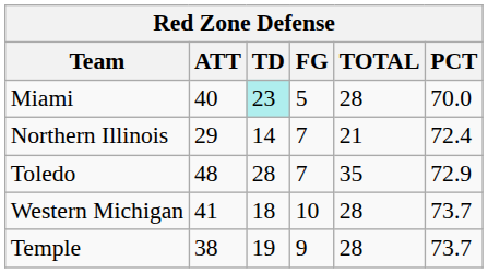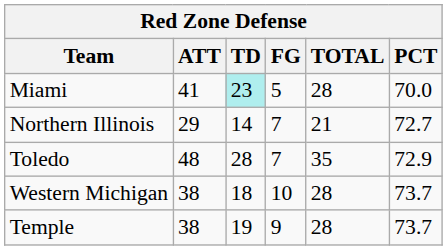 <table class="wikitable">
 <tr>
 <th colspan="7" style="text-align:center;">Red Zone Defense</th>
 </tr>
 <tr>
 <th>Team</th>
 <th>ATT</th>
 <th>TD</th>
 <th>FG</th>
 <th>TOTAL</th>
 <th>PCT</th>
 </tr>
 <tr>
 <td>Miami</td>
-<td>40</td>
+<td>41</td>
 <td style="background: paleturquoise;">23</td>
 <td>5</td>
 <td>28</td>
 <td>70.0</td>
 </tr>
 <tr>
 <td>Northern Illinois</td>
 <td>29</td>
 <td>14</td>
 <td>7</td>
 <td>21</td>
-<td>72.4</td>
+<td>72.7</td>
 </tr>
 <tr>
 <td>Toledo</td>
 <td>48</td>
 <td>28</td>
 <td>7</td>
 <td>35</td>
 <td>72.9</td>
 </tr>
 <tr>
 <td>Western Michigan</td>
-<td>41</td>
+<td>38</td>
 <td>18</td>
 <td>10</td>
 <td>28</td>
 <td>73.7</td>
 </tr>
 <tr>
 <td>Temple</td>
 <td>38</td>
 <td>19</td>
 <td>9</td>
 <td>28</td>
 <td>73.7</td>
 </tr>
 </table>
